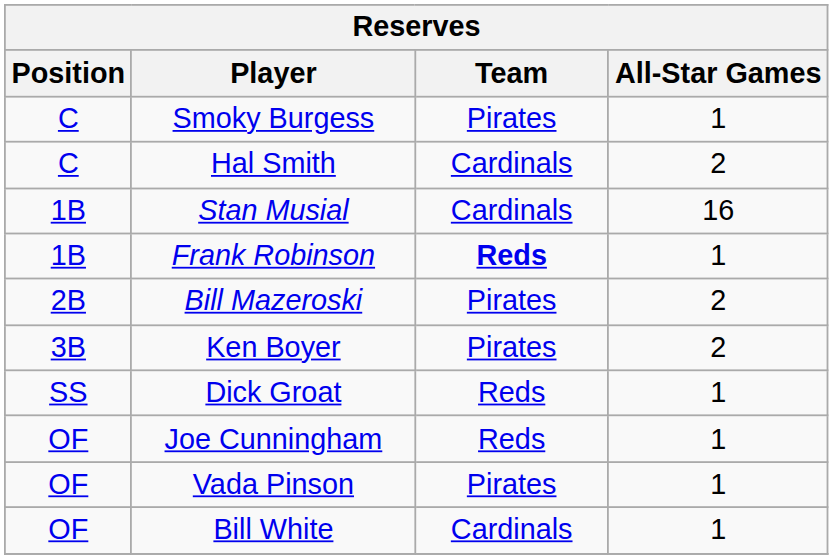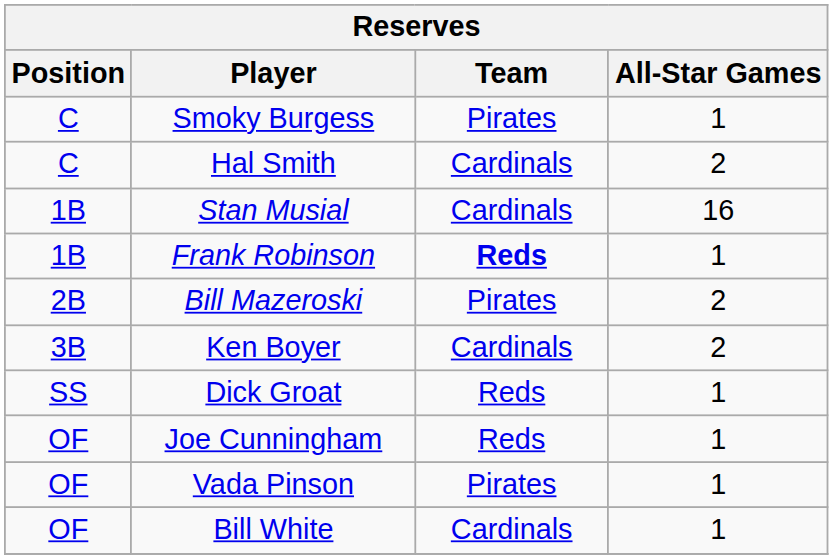 <table class="wikitable" style="font-size: 100%; text-align:right;">
 <tr>
 <th colspan="4">Reserves</th>
 </tr>
 <tr>
 <th>Position</th>
 <th width="150">Player</th>
 <th width="100">Team</th>
 <th>All-Star Games</th>
 </tr>
 <tr>
 <td align="center"><a href='#'>C</a></td>
 <td align="center"><a href='#'>Smoky Burgess</a></td>
 <td align="center"><a href='#'>Pirates</a></td>
 <td align="center">1</td>
 </tr>
 <tr>
 <td align="center"><a href='#'>C</a></td>
 <td align="center"><a href='#'>Hal Smith</a></td>
 <td align="center"><a href='#'>Cardinals</a></td>
 <td align="center">2</td>
 </tr>
 <tr>
 <td align="center"><a href='#'>1B</a></td>
 <td align="center"><em><a href='#'>Stan Musial</a></em></td>
 <td align="center"><a href='#'>Cardinals</a></td>
 <td align="center">16</td>
 </tr>
 <tr>
 <td align="center"><a href='#'>1B</a></td>
 <td align="center"><em><a href='#'>Frank Robinson</a></em></td>
 <td align="center"><strong><a href='#'>Reds</a></strong></td>
 <td align="center">1</td>
 </tr>
 <tr>
 <td align="center"><a href='#'>2B</a></td>
 <td align="center"><em><a href='#'>Bill Mazeroski</a></em></td>
 <td align="center"><a href='#'>Pirates</a></td>
 <td align="center">2</td>
 </tr>
 <tr>
 <td align="center"><a href='#'>3B</a></td>
 <td align="center"><a href='#'>Ken Boyer</a></td>
-<td align="center"><a href='#'>Pirates</a></td>
+<td align="center"><a href='#'>Cardinals</a></td>
 <td align="center">2</td>
 </tr>
 <tr>
 <td align="center"><a href='#'>SS</a></td>
 <td align="center"><a href='#'>Dick Groat</a></td>
 <td align="center"><a href='#'>Reds</a></td>
 <td align="center">1</td>
 </tr>
 <tr>
 <td align="center"><a href='#'>OF</a></td>
 <td align="center"><a href='#'>Joe Cunningham</a></td>
 <td align="center"><a href='#'>Reds</a></td>
 <td align="center">1</td>
 </tr>
 <tr>
 <td align="center"><a href='#'>OF</a></td>
 <td align="center"><a href='#'>Vada Pinson</a></td>
 <td align="center"><a href='#'>Pirates</a></td>
 <td align="center">1</td>
 </tr>
 <tr>
 <td align="center"><a href='#'>OF</a></td>
 <td align="center"><a href='#'>Bill White</a></td>
 <td align="center"><a href='#'>Cardinals</a></td>
 <td align="center">1</td>
 </tr>
 <tr>
 </tr>
 </table>
